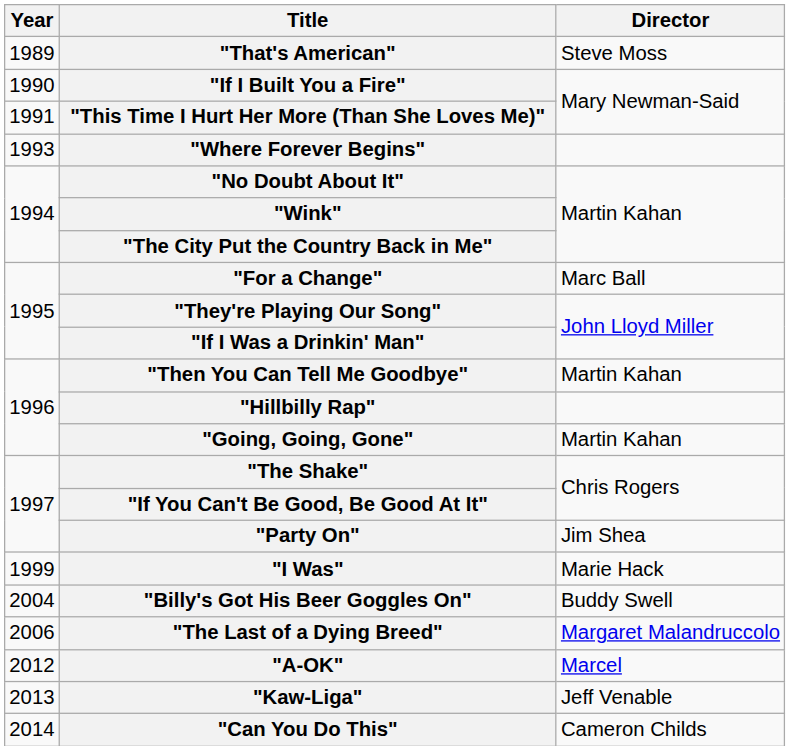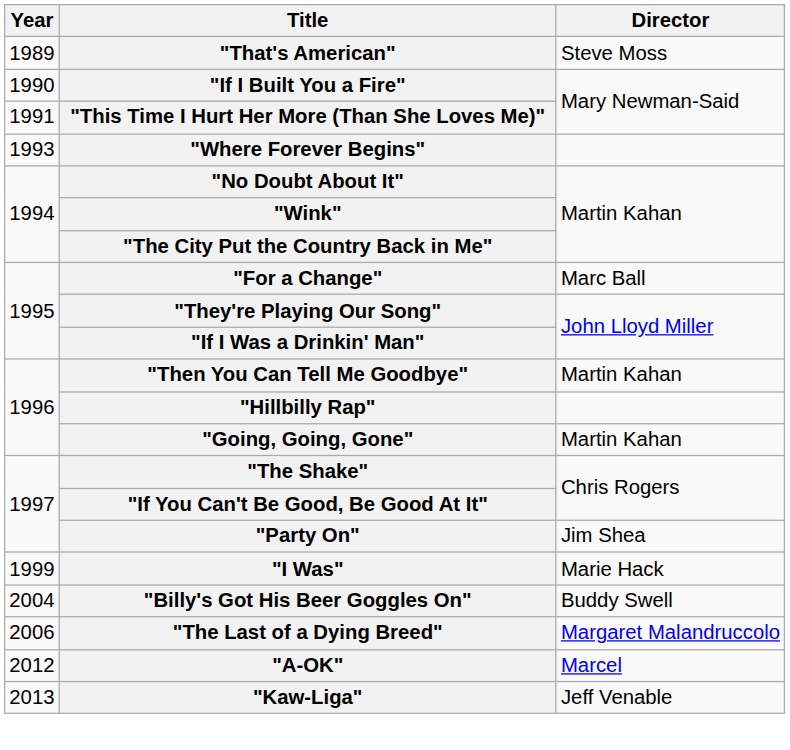 <table class="wikitable plainrowheaders">
 <tr>
 <th>Year</th>
 <th style="width:24em;">Title</th>
 <th>Director</th>
 </tr>
 <tr>
 <td>1989</td>
 <th scope="row">"That's American"</th>
 <td>Steve Moss</td>
 </tr>
 <tr>
 <td>1990</td>
 <th scope="row">"If I Built You a Fire"</th>
 <td rowspan="2">Mary Newman-Said</td>
 </tr>
 <tr>
 <td>1991</td>
 <th scope="row">"This Time I Hurt Her More (Than She Loves Me)"</th>
 </tr>
 <tr>
 <td>1993</td>
 <th scope="row">"Where Forever Begins"</th>
 <td></td>
 </tr>
 <tr>
 <td rowspan="3">1994</td>
 <th scope="row">"No Doubt About It"</th>
 <td rowspan="3">Martin Kahan</td>
 </tr>
 <tr>
 <th scope="row">"Wink"</th>
 </tr>
 <tr>
 <th scope="row">"The City Put the Country Back in Me"</th>
 </tr>
 <tr>
 <td rowspan="3">1995</td>
 <th scope="row">"For a Change"</th>
 <td>Marc Ball</td>
 </tr>
 <tr>
 <th scope="row">"They're Playing Our Song"</th>
 <td rowspan="2"><a href='#'>John Lloyd Miller</a></td>
 </tr>
 <tr>
 <th scope="row">"If I Was a Drinkin' Man"</th>
 </tr>
 <tr>
 <td rowspan="3">1996</td>
 <th scope="row">"Then You Can Tell Me Goodbye"</th>
 <td>Martin Kahan</td>
 </tr>
 <tr>
 <th scope="row">"Hillbilly Rap"</th>
 <td></td>
 </tr>
 <tr>
 <th scope="row">"Going, Going, Gone"</th>
 <td>Martin Kahan</td>
 </tr>
 <tr>
 <td rowspan="3">1997</td>
 <th scope="row">"The Shake"</th>
 <td rowspan="2">Chris Rogers</td>
 </tr>
 <tr>
 <th scope="row">"If You Can't Be Good, Be Good At It"</th>
 </tr>
 <tr>
 <th scope="row">"Party On"</th>
 <td>Jim Shea</td>
 </tr>
 <tr>
 <td>1999</td>
 <th scope="row">"I Was"</th>
 <td>Marie Hack</td>
 </tr>
 <tr>
 <td>2004</td>
 <th scope="row">"Billy's Got His Beer Goggles On"</th>
 <td>Buddy Swell</td>
 </tr>
 <tr>
 <td>2006</td>
 <th scope="row">"The Last of a Dying Breed"</th>
 <td><a href='#'>Margaret Malandruccolo</a></td>
 </tr>
 <tr>
 <td>2012</td>
 <th scope="row">"A-OK"</th>
 <td><a href='#'>Marcel</a></td>
 </tr>
 <tr>
 <td>2013</td>
 <th scope="row">"Kaw-Liga"</th>
 <td>Jeff Venable</td>
 </tr>
-<tr>
-<td>2014</td>
-<th scope="row">"Can You Do This"</th>
-<td>Cameron Childs</td>
-</tr>
 </table>
